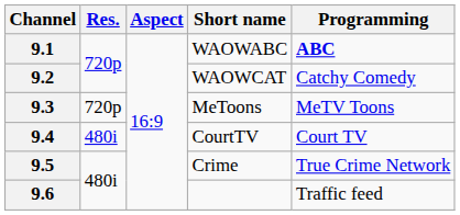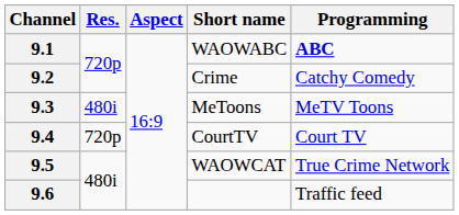 <table class="wikitable">
 <tr>
 <th scope = "col">Channel</th>
 <th scope = "col"><a href='#'>Res.</a></th>
 <th scope = "col"><a href='#'>Aspect</a></th>
 <th scope = "col">Short name</th>
 <th scope = "col">Programming</th>
 </tr>
 <tr>
 <th scope = "row">9.1</th>
 <td rowspan=2><a href='#'>720p</a></td>
 <td rowspan=6><a href='#'>16:9</a></td>
 <td>WAOWABC</td>
 <td><strong><a href='#'>ABC</a></strong></td>
 </tr>
 <tr>
 <th scope = "row">9.2</th>
-<td>WAOWCAT</td>
+<td>Crime</td>
 <td><a href='#'>Catchy Comedy</a></td>
 </tr>
 <tr>
 <th scope = "row">9.3</th>
-<td>720p</td>
+<td><a href='#'>480i</a></td>
 <td>MeToons</td>
 <td><a href='#'>MeTV Toons</a></td>
 </tr>
 <tr>
 <th scope = "row">9.4</th>
-<td><a href='#'>480i</a></td>
+<td>720p</td>
 <td>CourtTV</td>
 <td><a href='#'>Court TV</a></td>
 </tr>
 <tr>
 <th scope = "row">9.5</th>
 <td rowspan=2>480i</td>
-<td>Crime</td>
+<td>WAOWCAT</td>
 <td><a href='#'>True Crime Network</a></td>
 </tr>
 <tr>
 <th scope = "row">9.6</th>
 <td></td>
 <td>Traffic feed</td>
 </tr>
 </table>
